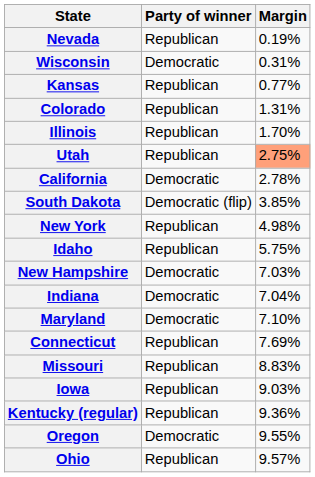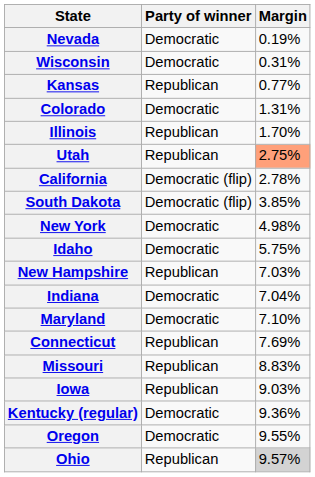 <table class="wikitable sortable">
 <tr>
 <th>State</th>
 <th>Party of winner</th>
 <th>Margin</th>
 </tr>
 <tr>
 <th><a href='#'>Nevada</a></th>
-<td data-sort-value=1 >Republican</td>
+<td data-sort-value=-1 >Democratic</td>
 <td>0.19%</td>
 </tr>
 <tr>
 <th><a href='#'>Wisconsin</a></th>
 <td data-sort-value=-1 >Democratic</td>
 <td>0.31%</td>
 </tr>
 <tr>
 <th><a href='#'>Kansas</a></th>
 <td data-sort-value=1 >Republican</td>
 <td>0.77%</td>
 </tr>
 <tr>
 <th><a href='#'>Colorado</a></th>
-<td data-sort-value=1 >Republican</td>
+<td data-sort-value=-1 >Democratic</td>
 <td>1.31%</td>
 </tr>
 <tr>
 <th><a href='#'>Illinois</a></th>
 <td data-sort-value=1 >Republican</td>
 <td>1.70%</td>
 </tr>
 <tr>
 <th><a href='#'>Utah</a></th>
 <td data-sort-value=1 >Republican</td>
 <td style="background: lightsalmon;">2.75%</td>
 </tr>
 <tr>
 <th><a href='#'>California</a></th>
-<td data-sort-value=-1 >Democratic</td>
+<td data-sort-value=-0.5 >Democratic (flip)</td>
 <td>2.78%</td>
 </tr>
 <tr>
 <th><a href='#'>South Dakota</a></th>
 <td data-sort-value=-0.5 >Democratic (flip)</td>
 <td>3.85%</td>
 </tr>
 <tr>
 <th><a href='#'>New York</a></th>
-<td data-sort-value=1 >Republican</td>
+<td data-sort-value=-1 >Democratic</td>
 <td>4.98%</td>
 </tr>
 <tr>
 <th><a href='#'>Idaho</a></th>
-<td data-sort-value=1 >Republican</td>
+<td data-sort-value=-1 >Democratic</td>
 <td>5.75%</td>
 </tr>
 <tr>
 <th><a href='#'>New Hampshire</a></th>
-<td data-sort-value=-1 >Democratic</td>
+<td data-sort-value=1 >Republican</td>
 <td>7.03%</td>
 </tr>
 <tr>
 <th><a href='#'>Indiana</a></th>
 <td data-sort-value=-1 >Democratic</td>
 <td>7.04%</td>
 </tr>
 <tr>
 <th><a href='#'>Maryland</a></th>
 <td data-sort-value=-1 >Democratic</td>
 <td>7.10%</td>
 </tr>
 <tr>
 <th><a href='#'>Connecticut</a></th>
 <td data-sort-value=1 >Republican</td>
 <td>7.69%</td>
 </tr>
 <tr>
 <th><a href='#'>Missouri</a></th>
 <td data-sort-value=1 >Republican</td>
 <td>8.83%</td>
 </tr>
 <tr>
 <th><a href='#'>Iowa</a></th>
 <td data-sort-value=1 >Republican</td>
 <td>9.03%</td>
 </tr>
 <tr>
 <th><a href='#'>Kentucky (regular)</a></th>
-<td data-sort-value=1 >Republican</td>
+<td data-sort-value=-1 >Democratic</td>
 <td>9.36%</td>
 </tr>
 <tr>
 <th><a href='#'>Oregon</a></th>
 <td data-sort-value=-1 >Democratic</td>
 <td>9.55%</td>
 </tr>
 <tr>
 <th><a href='#'>Ohio</a></th>
 <td data-sort-value=1 >Republican</td>
-<td>9.57%</td>
+<td style="background: lightgrey;">9.57%</td>
 </tr>
 </table>
